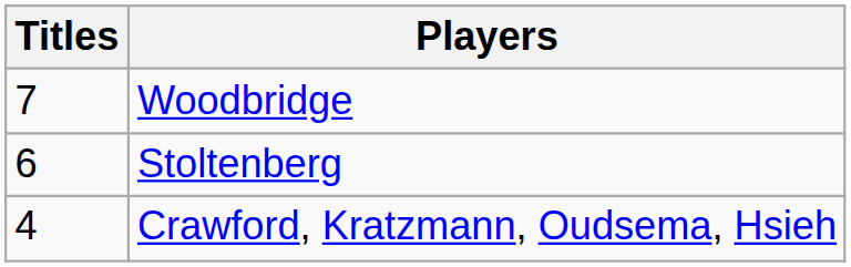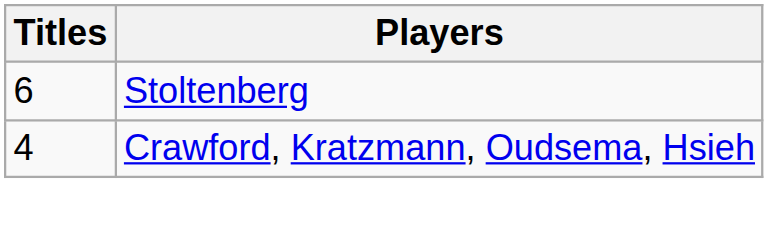 <table class="wikitable sortable">
 <tr>
 <th>Titles</th>
 <th>Players</th>
-</tr>
-<tr>
-<td>7</td>
-<td> <a href='#'>Woodbridge</a></td>
 </tr>
 <tr>
 <td>6</td>
 <td> <a href='#'>Stoltenberg</a></td>
 </tr>
 <tr>
 <td>4</td>
 <td> <a href='#'>Crawford</a>,  <a href='#'>Kratzmann</a>,  <a href='#'>Oudsema</a>,  <a href='#'>Hsieh</a></td>
 </tr>
 </table>
